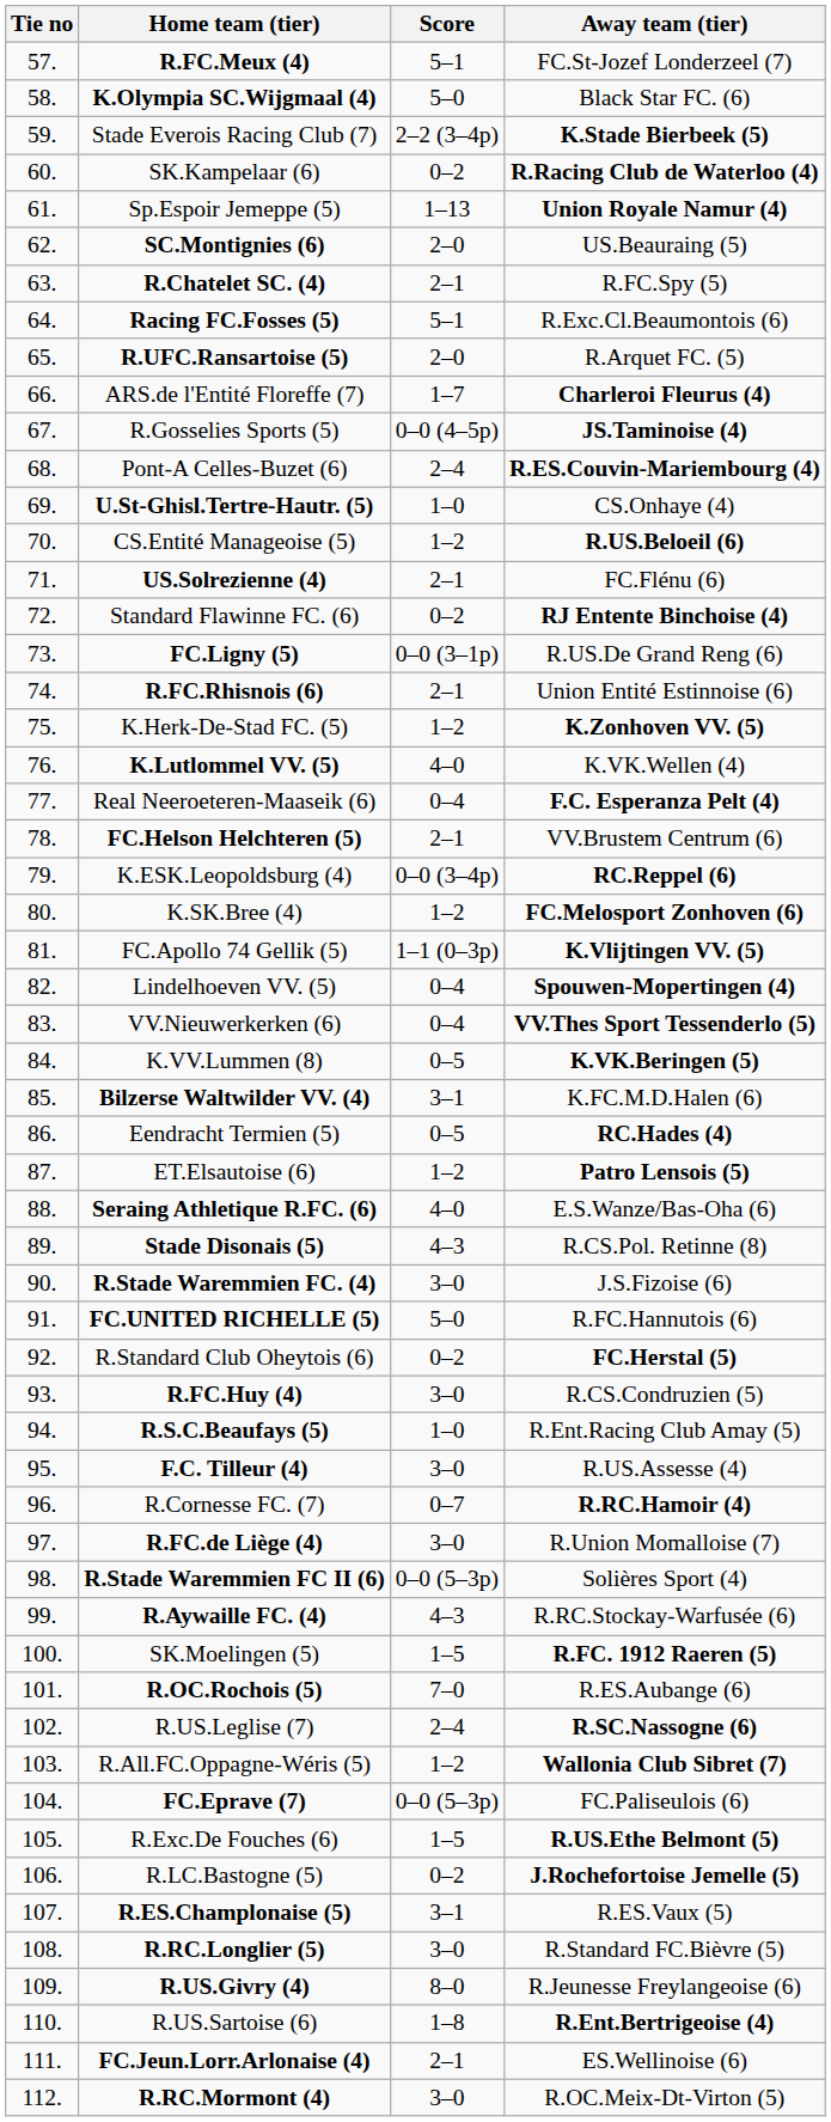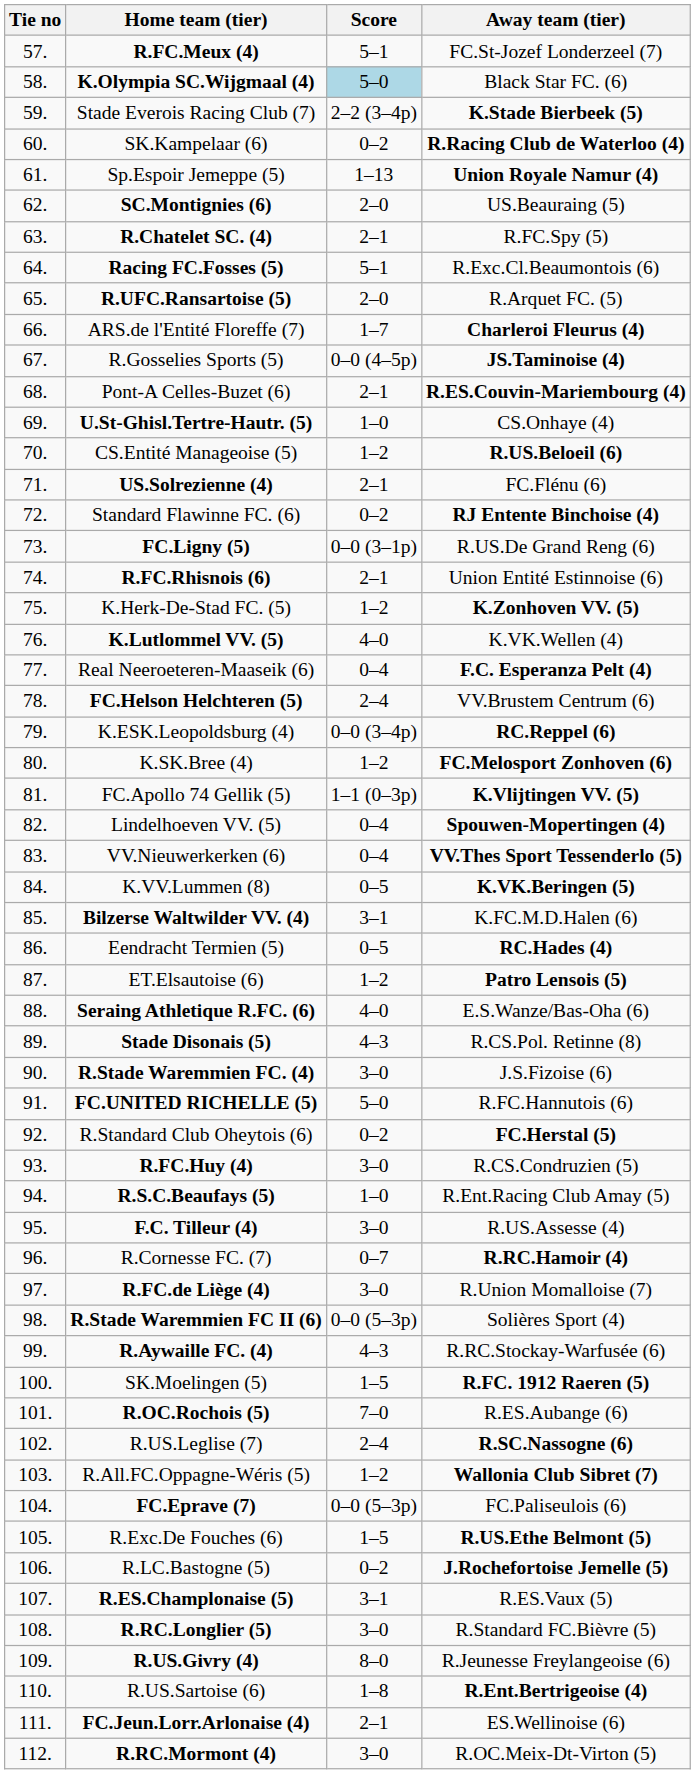 <table class="wikitable" style="text-align: center">
 <tr>
 <th>Tie no</th>
 <th>Home team (tier)</th>
 <th>Score</th>
 <th>Away team (tier)</th>
 </tr>
 <tr>
 <td>57.</td>
 <td><strong>R.FC.Meux (4)</strong></td>
 <td>5–1</td>
 <td>FC.St-Jozef Londerzeel (7)</td>
 </tr>
 <tr>
 <td>58.</td>
 <td><strong>K.Olympia SC.Wijgmaal (4)</strong></td>
-<td>5–0</td>
+<td style="background: lightblue;">5–0</td>
 <td>Black Star FC. (6)</td>
 </tr>
 <tr>
 <td>59.</td>
 <td>Stade Everois Racing Club (7)</td>
 <td>2–2 (3–4p)</td>
 <td><strong>K.Stade Bierbeek (5)</strong></td>
 </tr>
 <tr>
 <td>60.</td>
 <td>SK.Kampelaar (6)</td>
 <td>0–2</td>
 <td><strong> R.Racing Club de Waterloo (4)</strong></td>
 </tr>
 <tr>
 <td>61.</td>
 <td>Sp.Espoir Jemeppe (5)</td>
 <td>1–13</td>
 <td><strong>Union Royale Namur (4)</strong></td>
 </tr>
 <tr>
 <td>62.</td>
 <td><strong>SC.Montignies (6)</strong></td>
 <td>2–0</td>
 <td>US.Beauraing (5)</td>
 </tr>
 <tr>
 <td>63.</td>
 <td><strong>R.Chatelet SC. (4)</strong></td>
 <td>2–1</td>
 <td>R.FC.Spy (5)</td>
 </tr>
 <tr>
 <td>64.</td>
 <td><strong>Racing FC.Fosses (5)</strong></td>
 <td>5–1</td>
 <td>R.Exc.Cl.Beaumontois (6)</td>
 </tr>
 <tr>
 <td>65.</td>
 <td><strong>R.UFC.Ransartoise (5)</strong></td>
 <td>2–0</td>
 <td>R.Arquet FC. (5)</td>
 </tr>
 <tr>
 <td>66.</td>
 <td>ARS.de l'Entité Floreffe (7)</td>
 <td>1–7</td>
 <td><strong>Charleroi Fleurus (4)</strong></td>
 </tr>
 <tr>
 <td>67.</td>
 <td>R.Gosselies Sports (5)</td>
 <td>0–0 (4–5p)</td>
 <td><strong>JS.Taminoise (4)</strong></td>
 </tr>
 <tr>
 <td>68.</td>
 <td>Pont-A Celles-Buzet (6)</td>
-<td>2–4</td>
+<td>2–1</td>
 <td><strong>R.ES.Couvin-Mariembourg (4)</strong></td>
 </tr>
 <tr>
 <td>69.</td>
 <td><strong>U.St-Ghisl.Tertre-Hautr. (5)</strong></td>
 <td>1–0</td>
 <td>CS.Onhaye (4)</td>
 </tr>
 <tr>
 <td>70.</td>
 <td>CS.Entité Manageoise (5)</td>
 <td>1–2</td>
 <td><strong>R.US.Beloeil (6)</strong></td>
 </tr>
 <tr>
 <td>71.</td>
 <td><strong>US.Solrezienne (4)</strong></td>
 <td>2–1</td>
 <td>FC.Flénu (6)</td>
 </tr>
 <tr>
 <td>72.</td>
 <td>Standard Flawinne FC. (6)</td>
 <td>0–2</td>
 <td><strong>RJ Entente Binchoise (4)</strong></td>
 </tr>
 <tr>
 <td>73.</td>
 <td><strong>FC.Ligny (5)</strong></td>
 <td>0–0 (3–1p)</td>
 <td>R.US.De Grand Reng (6)</td>
 </tr>
 <tr>
 <td>74.</td>
 <td><strong>R.FC.Rhisnois (6)</strong></td>
 <td>2–1</td>
 <td>Union Entité Estinnoise (6)</td>
 </tr>
 <tr>
 <td>75.</td>
 <td>K.Herk-De-Stad FC. (5)</td>
 <td>1–2</td>
 <td><strong>K.Zonhoven VV. (5)</strong></td>
 </tr>
 <tr>
 <td>76.</td>
 <td><strong>K.Lutlommel VV. (5)</strong></td>
 <td>4–0</td>
 <td>K.VK.Wellen (4)</td>
 </tr>
 <tr>
 <td>77.</td>
 <td>Real Neeroeteren-Maaseik (6)</td>
 <td>0–4</td>
 <td><strong>F.C. Esperanza Pelt (4)</strong></td>
 </tr>
 <tr>
 <td>78.</td>
 <td><strong>FC.Helson Helchteren (5)</strong></td>
-<td>2–1</td>
+<td>2–4</td>
 <td>VV.Brustem Centrum (6)</td>
 </tr>
 <tr>
 <td>79.</td>
 <td>K.ESK.Leopoldsburg (4)</td>
 <td>0–0 (3–4p)</td>
 <td><strong>RC.Reppel (6)</strong></td>
 </tr>
 <tr>
 <td>80.</td>
 <td>K.SK.Bree (4)</td>
 <td>1–2</td>
 <td><strong>FC.Melosport Zonhoven (6)</strong></td>
 </tr>
 <tr>
 <td>81.</td>
 <td>FC.Apollo 74 Gellik (5)</td>
 <td>1–1 (0–3p)</td>
 <td><strong>K.Vlijtingen VV. (5)</strong></td>
 </tr>
 <tr>
 <td>82.</td>
 <td>Lindelhoeven VV. (5)</td>
 <td>0–4</td>
 <td><strong>Spouwen-Mopertingen (4)</strong></td>
 </tr>
 <tr>
 <td>83.</td>
 <td>VV.Nieuwerkerken (6)</td>
 <td>0–4</td>
 <td><strong>VV.Thes Sport Tessenderlo (5)</strong></td>
 </tr>
 <tr>
 <td>84.</td>
 <td>K.VV.Lummen (8)</td>
 <td>0–5</td>
 <td><strong>K.VK.Beringen (5)</strong></td>
 </tr>
 <tr>
 <td>85.</td>
 <td><strong>Bilzerse Waltwilder VV. (4)</strong></td>
 <td>3–1</td>
 <td>K.FC.M.D.Halen (6)</td>
 </tr>
 <tr>
 <td>86.</td>
 <td>Eendracht Termien (5)</td>
 <td>0–5</td>
 <td><strong>RC.Hades (4)</strong></td>
 </tr>
 <tr>
 <td>87.</td>
 <td>ET.Elsautoise (6)</td>
 <td>1–2</td>
 <td><strong>Patro Lensois (5)</strong></td>
 </tr>
 <tr>
 <td>88.</td>
 <td><strong>Seraing Athletique R.FC. (6)</strong></td>
 <td>4–0</td>
 <td>E.S.Wanze/Bas-Oha (6)</td>
 </tr>
 <tr>
 <td>89.</td>
 <td><strong>Stade Disonais (5)</strong></td>
 <td>4–3</td>
 <td>R.CS.Pol. Retinne (8)</td>
 </tr>
 <tr>
 <td>90.</td>
 <td><strong>R.Stade Waremmien FC. (4)</strong></td>
 <td>3–0</td>
 <td>J.S.Fizoise (6)</td>
 </tr>
 <tr>
 <td>91.</td>
 <td><strong>FC.UNITED RICHELLE (5)</strong></td>
 <td>5–0</td>
 <td>R.FC.Hannutois (6)</td>
 </tr>
 <tr>
 <td>92.</td>
 <td>R.Standard Club Oheytois (6)</td>
 <td>0–2</td>
 <td><strong>FC.Herstal (5)</strong></td>
 </tr>
 <tr>
 <td>93.</td>
 <td><strong>R.FC.Huy (4)</strong></td>
 <td>3–0</td>
 <td>R.CS.Condruzien (5)</td>
 </tr>
 <tr>
 <td>94.</td>
 <td><strong>R.S.C.Beaufays (5)</strong></td>
 <td>1–0</td>
 <td>R.Ent.Racing Club Amay (5)</td>
 </tr>
 <tr>
 <td>95.</td>
 <td><strong>F.C. Tilleur (4)</strong></td>
 <td>3–0</td>
 <td>R.US.Assesse (4)</td>
 </tr>
 <tr>
 <td>96.</td>
 <td>R.Cornesse FC. (7)</td>
 <td>0–7</td>
 <td><strong>R.RC.Hamoir (4)</strong></td>
 </tr>
 <tr>
 <td>97.</td>
 <td><strong>R.FC.de Liège (4)</strong></td>
 <td>3–0</td>
 <td>R.Union Momalloise (7)</td>
 </tr>
 <tr>
 <td>98.</td>
 <td><strong>R.Stade Waremmien FC II (6)</strong></td>
 <td>0–0 (5–3p)</td>
 <td>Solières Sport (4)</td>
 </tr>
 <tr>
 <td>99.</td>
 <td><strong>R.Aywaille FC. (4)</strong></td>
 <td>4–3</td>
 <td>R.RC.Stockay-Warfusée (6)</td>
 </tr>
 <tr>
 <td>100.</td>
 <td>SK.Moelingen (5)</td>
 <td>1–5</td>
 <td><strong>R.FC. 1912 Raeren (5)</strong></td>
 </tr>
 <tr>
 <td>101.</td>
 <td><strong>R.OC.Rochois (5)</strong></td>
 <td>7–0</td>
 <td>R.ES.Aubange (6)</td>
 </tr>
 <tr>
 <td>102.</td>
 <td>R.US.Leglise (7)</td>
 <td>2–4</td>
 <td><strong>R.SC.Nassogne (6)</strong></td>
 </tr>
 <tr>
 <td>103.</td>
 <td>R.All.FC.Oppagne-Wéris (5)</td>
 <td>1–2</td>
 <td><strong>Wallonia Club Sibret (7)</strong></td>
 </tr>
 <tr>
 <td>104.</td>
 <td><strong>FC.Eprave (7)</strong></td>
 <td>0–0 (5–3p)</td>
 <td>FC.Paliseulois (6)</td>
 </tr>
 <tr>
 <td>105.</td>
 <td>R.Exc.De Fouches (6)</td>
 <td>1–5</td>
 <td><strong>R.US.Ethe Belmont (5)</strong></td>
 </tr>
 <tr>
 <td>106.</td>
 <td>R.LC.Bastogne (5)</td>
 <td>0–2</td>
 <td><strong>J.Rochefortoise Jemelle (5)</strong></td>
 </tr>
 <tr>
 <td>107.</td>
 <td><strong>R.ES.Champlonaise (5)</strong></td>
 <td>3–1</td>
 <td>R.ES.Vaux (5)</td>
 </tr>
 <tr>
 <td>108.</td>
 <td><strong>R.RC.Longlier (5)</strong></td>
 <td>3–0</td>
 <td>R.Standard FC.Bièvre (5)</td>
 </tr>
 <tr>
 <td>109.</td>
 <td><strong>R.US.Givry (4)</strong></td>
 <td>8–0</td>
 <td>R.Jeunesse Freylangeoise (6)</td>
 </tr>
 <tr>
 <td>110.</td>
 <td>R.US.Sartoise (6)</td>
 <td>1–8</td>
 <td><strong>R.Ent.Bertrigeoise (4)</strong></td>
 </tr>
 <tr>
 <td>111.</td>
 <td><strong>FC.Jeun.Lorr.Arlonaise (4)</strong></td>
 <td>2–1</td>
 <td>ES.Wellinoise (6)</td>
 </tr>
 <tr>
 <td>112.</td>
 <td><strong>R.RC.Mormont (4)</strong></td>
 <td>3–0</td>
 <td>R.OC.Meix-Dt-Virton (5)</td>
 </tr>
 </table>
